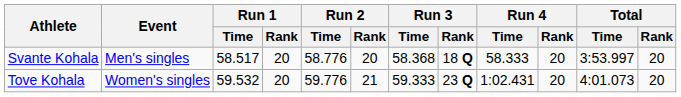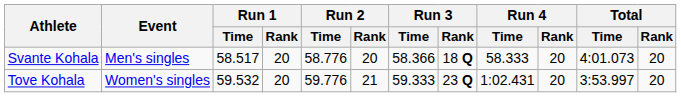 <table class="wikitable" style="font-size:90%">
 <tr>
 <th rowspan="2">Athlete</th>
 <th rowspan="2">Event</th>
 <th colspan=2>Run 1</th>
 <th colspan=2>Run 2</th>
 <th colspan=2>Run 3</th>
 <th colspan=2>Run 4</th>
 <th colspan=2>Total</th>
 </tr>
 <tr style="font-size:95%">
 <th>Time</th>
 <th>Rank</th>
 <th>Time</th>
 <th>Rank</th>
 <th>Time</th>
 <th>Rank</th>
 <th>Time</th>
 <th>Rank</th>
 <th>Time</th>
 <th>Rank</th>
 </tr>
 <tr align=center>
 <td align=left><a href='#'>Svante Kohala</a></td>
 <td align=left><a href='#'>Men's singles</a></td>
 <td>58.517</td>
 <td>20</td>
 <td>58.776</td>
 <td>20</td>
-<td>58.368</td>
+<td>58.366</td>
 <td>18 <strong>Q</strong></td>
 <td>58.333</td>
 <td>20</td>
-<td>3:53.997</td>
+<td>4:01.073</td>
 <td>20</td>
 </tr>
 <tr align=center>
 <td align=left><a href='#'>Tove Kohala</a></td>
 <td align=left><a href='#'>Women's singles</a></td>
 <td>59.532</td>
 <td>20</td>
 <td>59.776</td>
 <td>21</td>
 <td>59.333</td>
 <td>23 <strong>Q</strong></td>
 <td>1:02.431</td>
 <td>20</td>
-<td>4:01.073</td>
+<td>3:53.997</td>
 <td>20</td>
 </tr>
 </table>
